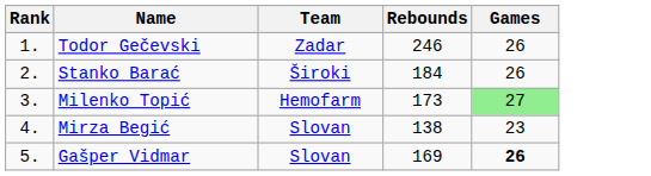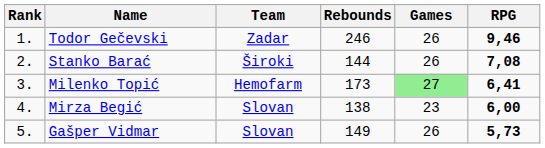 <table class="wikitable" style="text-align: center;">
 <tr>
 <th>Rank</th>
 <th width="150">Name</th>
 <th width="90">Team</th>
 <th width="60">Rebounds</th>
 <th width="60">Games</th>
+<th width="60">RPG</th>
 </tr>
 <tr>
 <td>1.</td>
 <td align="left"> <a href='#'>Todor Gečevski</a></td>
 <td><a href='#'>Zadar</a></td>
 <td>246</td>
 <td>26</td>
+<td><strong>9,46</strong></td>
 </tr>
 <tr>
 <td>2.</td>
 <td align="left"> <a href='#'>Stanko Barać</a></td>
 <td><a href='#'>Široki</a></td>
-<td>184</td>
+<td>144</td>
 <td>26</td>
+<td><strong>7,08</strong></td>
 </tr>
 <tr>
 <td>3.</td>
 <td align="left"> <a href='#'>Milenko Topić</a></td>
 <td><a href='#'>Hemofarm</a></td>
 <td>173</td>
 <td style="background: lightgreen;">27</td>
+<td><strong>6,41</strong></td>
 </tr>
 <tr>
 <td>4.</td>
 <td align="left"> <a href='#'>Mirza Begić</a></td>
 <td><a href='#'>Slovan</a></td>
 <td>138</td>
 <td>23</td>
+<td><strong>6,00</strong></td>
 </tr>
 <tr>
 <td>5.</td>
 <td align="left"> <a href='#'>Gašper Vidmar</a></td>
 <td><a href='#'>Slovan</a></td>
-<td>169</td>
-<td><strong>26</strong></td>
+<td>149</td>
+<td>26</td>
+<td><strong>5,73</strong></td>
 </tr>
 </table>
